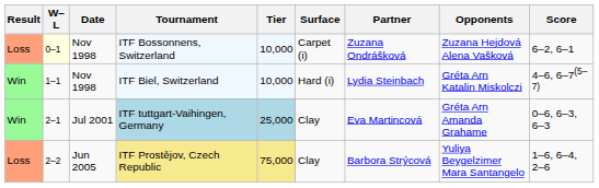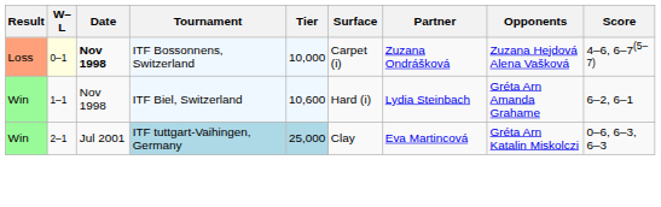 <table class="sortable wikitable">
 <tr>
 <th>Result</th>
 <th class="unsortable">W–L</th>
 <th>Date</th>
 <th>Tournament</th>
 <th>Tier</th>
 <th>Surface</th>
 <th>Partner</th>
 <th>Opponents</th>
 <th class="unsortable">Score</th>
 </tr>
 <tr>
 <td style="background:#ffa07a;">Loss</td>
 <td style="background: lightyellow;"><small>0–1</small></td>
-<td>Nov 1998</td>
+<td><strong>Nov 1998</strong></td>
 <td style="background:#f0f8ff;">ITF Bossonnens, Switzerland</td>
 <td style="background:#f0f8ff;">10,000</td>
 <td>Carpet (i)</td>
 <td> <a href='#'>Zuzana Ondrášková</a></td>
 <td> <a href='#'>Zuzana Hejdová</a> <br>  <a href='#'>Alena Vašková</a></td>
-<td>6–2, 6–1</td>
+<td>4–6, 6–7<sup>(5–7)</sup></td>
 </tr>
 <tr>
 <td bgcolor="98FB98">Win</td>
 <td><small>1–1</small></td>
 <td>Nov 1998</td>
 <td bgcolor="#f0f8ff">ITF Biel, Switzerland</td>
-<td bgcolor="#f0f8ff">10,000</td>
+<td bgcolor="#f0f8ff">10,600</td>
 <td>Hard (i)</td>
 <td> <a href='#'>Lydia Steinbach</a></td>
-<td> <a href='#'>Gréta Arn</a> <br>  <a href='#'>Katalin Miskolczi</a></td>
-<td>4–6, 6–7<sup>(5–7)</sup></td>
+<td> <a href='#'>Gréta Arn</a> <br>  <a href='#'>Amanda Grahame</a></td>
+<td>6–2, 6–1</td>
 </tr>
 <tr>
 <td style="background:#98fb98;">Win</td>
 <td><small>2–1</small></td>
 <td>Jul 2001</td>
 <td style="background:lightblue;">ITF tuttgart-Vaihingen, Germany</td>
 <td style="background:lightblue;">25,000</td>
 <td>Clay</td>
 <td> <a href='#'>Eva Martincová</a></td>
-<td> <a href='#'>Gréta Arn</a> <br>  <a href='#'>Amanda Grahame</a></td>
+<td> <a href='#'>Gréta Arn</a> <br>  <a href='#'>Katalin Miskolczi</a></td>
 <td>0–6, 6–3, 6–3</td>
 </tr>
-<tr>
-<td style="background:#ffa07a;">Loss</td>
-<td><small>2–2</small></td>
-<td>Jun 2005</td>
-<td style="background:#f7e98e;">ITF Prostějov, Czech Republic</td>
-<td style="background:#f7e98e;">75,000</td>
-<td>Clay</td>
-<td> <a href='#'>Barbora Strýcová</a></td>
-<td> <a href='#'>Yuliya Beygelzimer</a> <br>  <a href='#'>Mara Santangelo</a></td>
-<td>1–6, 6–4, 2–6</td>
-</tr>
 </table>
